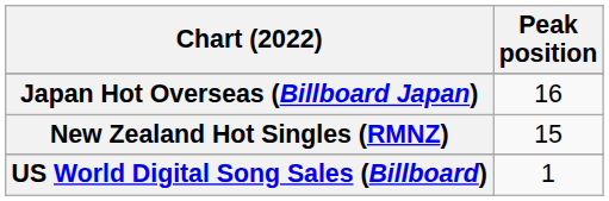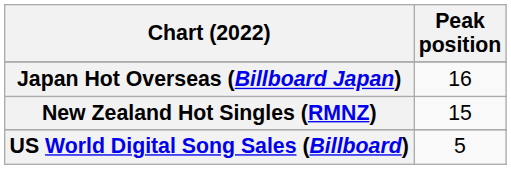 <table class="wikitable sortable plainrowheaders" style="text-align:center">
 <tr>
 <th scope="col">Chart (2022)</th>
 <th scope="col">Peak<br>position</th>
 </tr>
 <tr>
 </tr>
 <tr>
 </tr>
 <tr>
 </tr>
 <tr>
 </tr>
 <tr>
 <th scope="row">Japan Hot Overseas (<em><a href='#'>Billboard Japan</a></em>)</th>
 <td>16</td>
 </tr>
 <tr>
 <th scope="row">New Zealand Hot Singles (<a href='#'>RMNZ</a>)</th>
 <td>15</td>
 </tr>
 <tr>
 </tr>
 <tr>
 </tr>
 <tr>
 </tr>
 <tr>
 </tr>
 <tr>
 </tr>
 <tr>
 </tr>
 <tr>
 <th scope="row">US <a href='#'>World Digital Song Sales</a> (<em><a href='#'>Billboard</a></em>)</th>
-<td>1</td>
+<td>5</td>
 </tr>
 </table>
